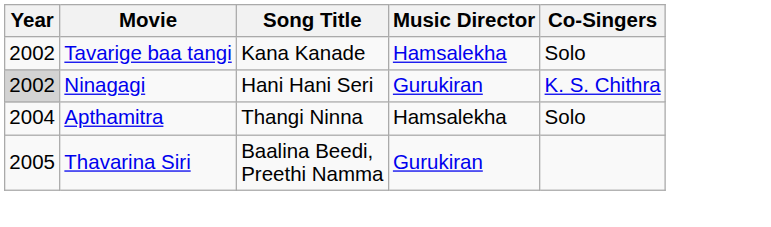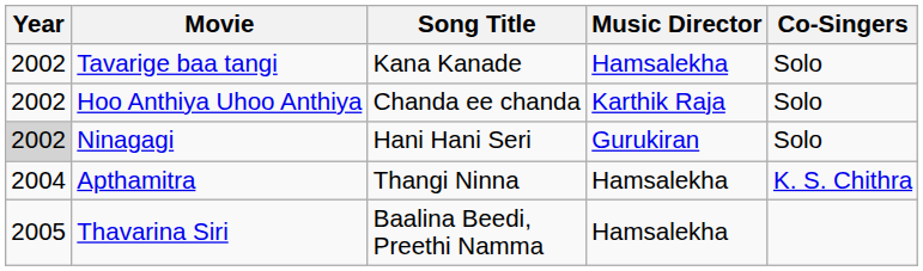 <table class="wikitable sortable">
 <tr>
 <th>Year</th>
 <th>Movie</th>
 <th>Song Title</th>
 <th>Music Director</th>
 <th>Co-Singers</th>
 </tr>
 <tr>
 <td>2002</td>
 <td><a href='#'>Tavarige baa tangi</a></td>
 <td>Kana Kanade</td>
 <td><a href='#'>Hamsalekha</a></td>
 <td>Solo</td>
 </tr>
 <tr>
+<td>2002</td>
+<td><a href='#'>Hoo Anthiya Uhoo Anthiya</a></td>
+<td>Chanda ee chanda</td>
+<td><a href='#'>Karthik Raja</a></td>
+<td>Solo</td>
+</tr>
+<tr>
 <td style="background: lightgrey;">2002</td>
 <td><a href='#'>Ninagagi</a></td>
 <td>Hani Hani Seri</td>
 <td><a href='#'>Gurukiran</a></td>
-<td><a href='#'>K. S. Chithra</a></td>
+<td>Solo</td>
 </tr>
 <tr>
 <td>2004</td>
 <td><a href='#'>Apthamitra</a></td>
 <td>Thangi Ninna</td>
 <td>Hamsalekha</td>
-<td>Solo</td>
+<td><a href='#'>K. S. Chithra</a></td>
 </tr>
 <tr>
 <td>2005</td>
 <td><a href='#'>Thavarina Siri</a></td>
 <td>Baalina Beedi,<br>Preethi Namma</td>
-<td><a href='#'>Gurukiran</a></td>
+<td>Hamsalekha</td>
 <td></td>
 </tr>
 </table>
